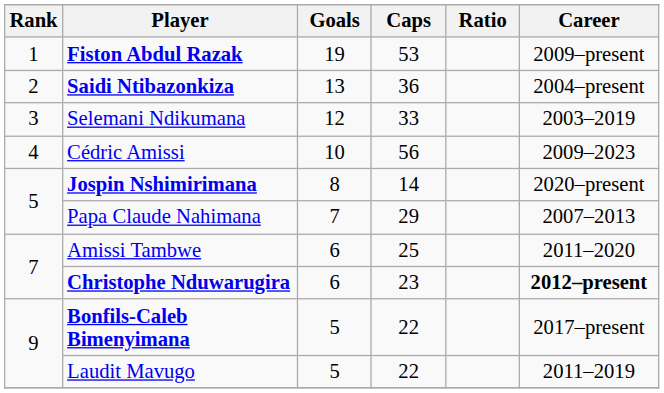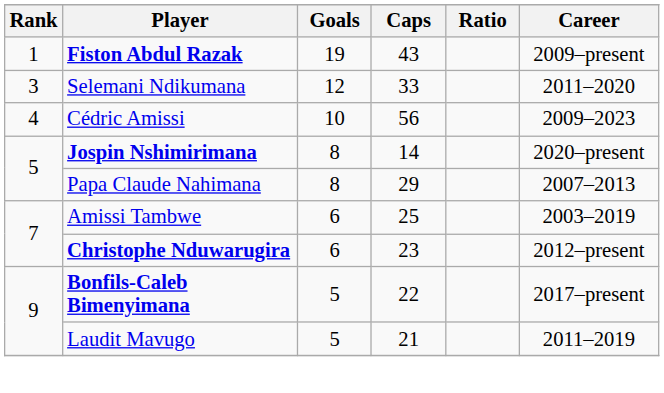 <table class="wikitable sortable" style="text-align:center;">
 <tr>
 </tr>
 <tr>
 <th width=30px>Rank</th>
 <th style="width:175px;">Player</th>
 <th width=50px>Goals</th>
 <th width=50px>Caps</th>
 <th width=50px>Ratio</th>
 <th style="width:100px;">Career</th>
 </tr>
 <tr>
 <td>1</td>
 <td align=left><strong><a href='#'>Fiston Abdul Razak</a></strong></td>
 <td>19</td>
-<td>53</td>
+<td>43</td>
 <td></td>
 <td>2009–present</td>
-</tr>
-<tr>
-<td>2</td>
-<td align=left><strong><a href='#'>Saidi Ntibazonkiza</a></strong></td>
-<td>13</td>
-<td>36</td>
-<td></td>
-<td>2004–present</td>
 </tr>
 <tr>
 <td>3</td>
 <td align=left><a href='#'>Selemani Ndikumana</a></td>
 <td>12</td>
 <td>33</td>
 <td></td>
-<td>2003–2019</td>
+<td>2011–2020</td>
 </tr>
 <tr>
 <td>4</td>
 <td align=left><a href='#'>Cédric Amissi</a></td>
 <td>10</td>
 <td>56</td>
 <td></td>
 <td>2009–2023</td>
 </tr>
 <tr>
 <td rowspan=2>5</td>
 <td align=left><strong><a href='#'>Jospin Nshimirimana</a></strong></td>
 <td>8</td>
 <td>14</td>
 <td></td>
 <td>2020–present</td>
 </tr>
 <tr>
 <td align=left><a href='#'>Papa Claude Nahimana</a></td>
-<td>7</td>
+<td>8</td>
 <td>29</td>
 <td></td>
 <td>2007–2013</td>
 </tr>
 <tr>
 <td rowspan=2>7</td>
 <td align=left><a href='#'>Amissi Tambwe</a></td>
 <td>6</td>
 <td>25</td>
 <td></td>
-<td>2011–2020</td>
+<td>2003–2019</td>
 </tr>
 <tr>
 <td align=left><strong><a href='#'>Christophe Nduwarugira</a></strong></td>
 <td>6</td>
 <td>23</td>
 <td></td>
-<td><strong>2012–present</strong></td>
+<td>2012–present</td>
 </tr>
 <tr>
 <td rowspan=2>9</td>
 <td align=left><strong><a href='#'>Bonfils-Caleb Bimenyimana</a></strong></td>
 <td>5</td>
 <td>22</td>
 <td></td>
 <td>2017–present</td>
 </tr>
 <tr>
 <td align=left><a href='#'>Laudit Mavugo</a></td>
 <td>5</td>
-<td>22</td>
+<td>21</td>
 <td></td>
 <td>2011–2019</td>
 </tr>
 <tr>
 </tr>
 </table>
